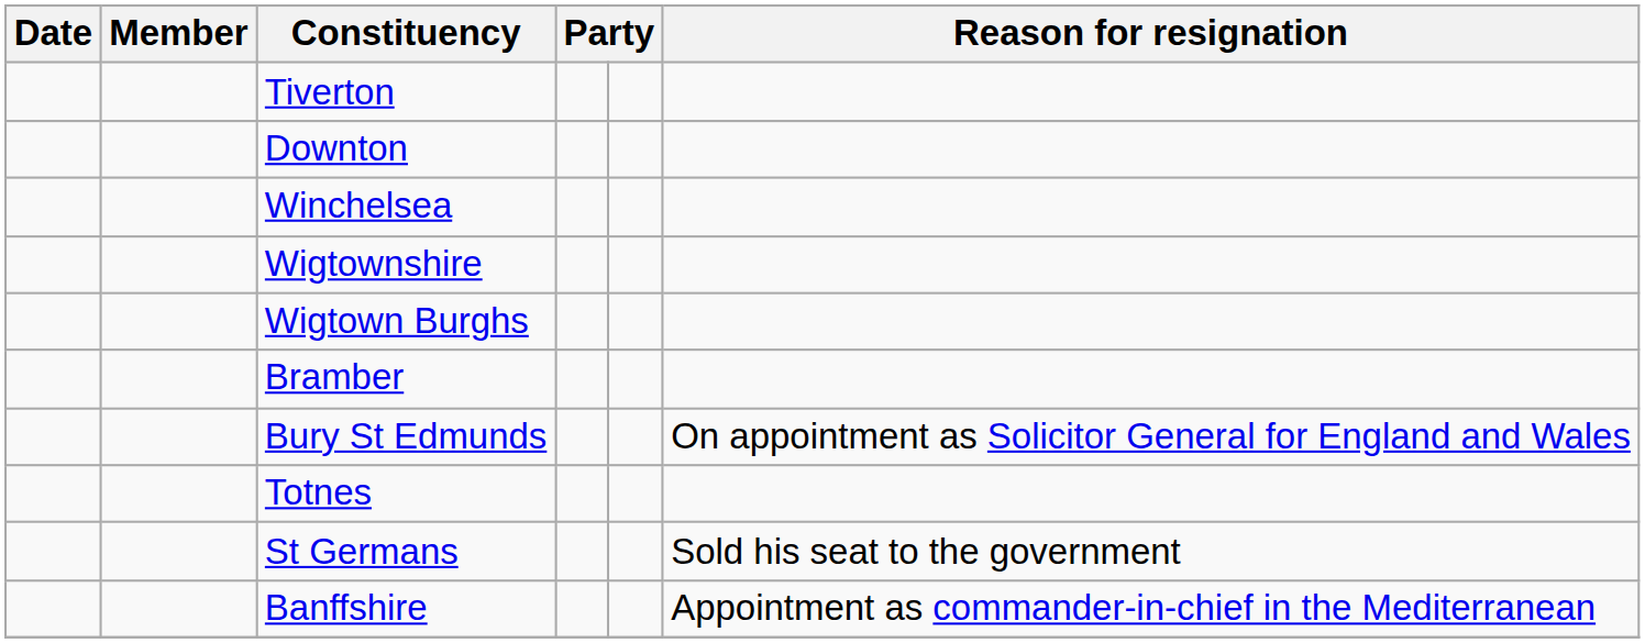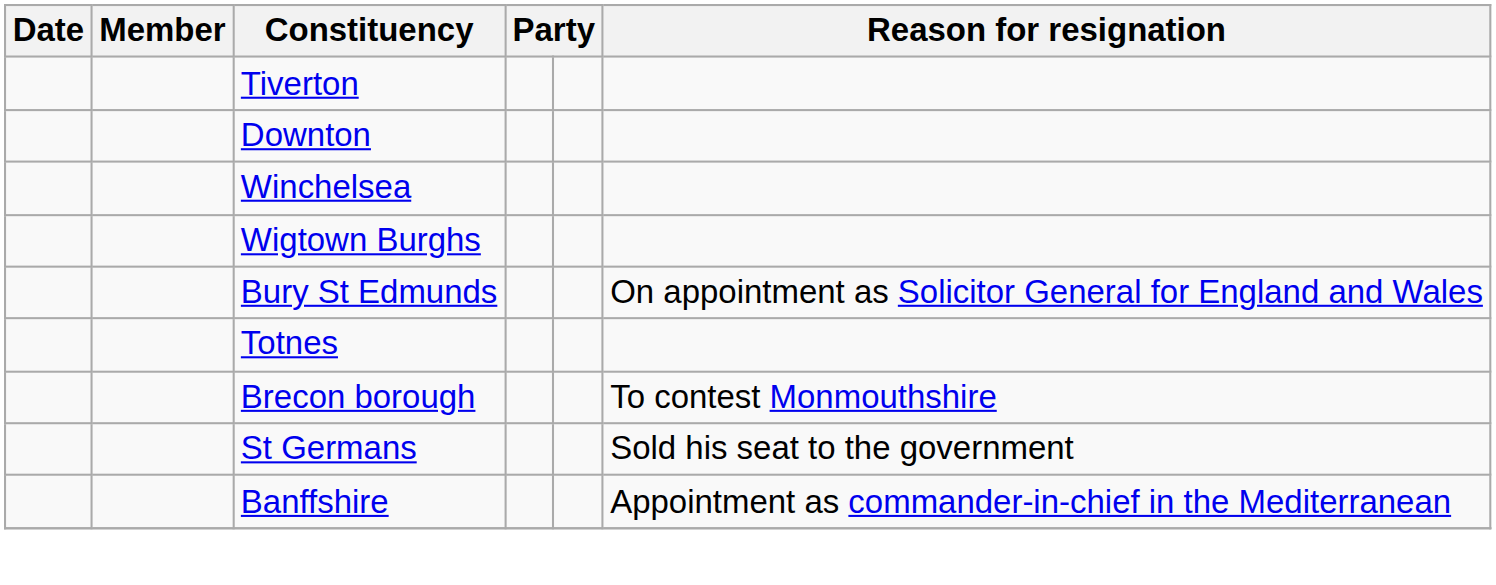 <table class="wikitable sortable">
 <tr>
 <th>Date</th>
 <th>Member</th>
 <th>Constituency</th>
 <th colspan=2>Party</th>
 <th class="unsortable">Reason for resignation</th>
 </tr>
 <tr>
 <td></td>
 <td></td>
 <td><a href='#'>Tiverton</a></td>
 <td></td>
 <td></td>
 <td></td>
 </tr>
 <tr>
 <td></td>
 <td></td>
 <td><a href='#'>Downton</a></td>
 <td></td>
 <td></td>
 <td></td>
 </tr>
 <tr>
 <td></td>
 <td></td>
 <td><a href='#'>Winchelsea</a></td>
 <td></td>
 <td></td>
 <td></td>
 </tr>
 <tr>
 <td></td>
 <td></td>
-<td><a href='#'>Wigtownshire</a></td>
-<td></td>
-<td></td>
-<td></td>
-</tr>
-<tr>
-<td></td>
-<td></td>
 <td><a href='#'>Wigtown Burghs</a></td>
-<td></td>
-<td></td>
-<td></td>
-</tr>
-<tr>
-<td></td>
-<td></td>
-<td><a href='#'>Bramber</a></td>
 <td></td>
 <td></td>
 <td></td>
 </tr>
 <tr>
 <td></td>
 <td></td>
 <td><a href='#'>Bury St Edmunds</a></td>
 <td></td>
 <td></td>
 <td>On appointment as <a href='#'>Solicitor General for England and Wales</a></td>
 </tr>
 <tr>
 <td></td>
 <td></td>
 <td><a href='#'>Totnes</a></td>
 <td></td>
 <td></td>
 <td></td>
 </tr>
 <tr>
 <td></td>
 <td></td>
+<td><a href='#'>Brecon borough</a></td>
+<td></td>
+<td></td>
+<td>To contest <a href='#'>Monmouthshire</a></td>
+</tr>
+<tr>
+<td></td>
+<td></td>
 <td><a href='#'>St Germans</a></td>
 <td></td>
 <td></td>
 <td>Sold his seat to the government</td>
 </tr>
 <tr>
 <td></td>
 <td></td>
 <td><a href='#'>Banffshire</a></td>
 <td></td>
 <td></td>
 <td>Appointment as <a href='#'>commander-in-chief in the Mediterranean</a></td>
 </tr>
 <tr>
 </tr>
 </table>
